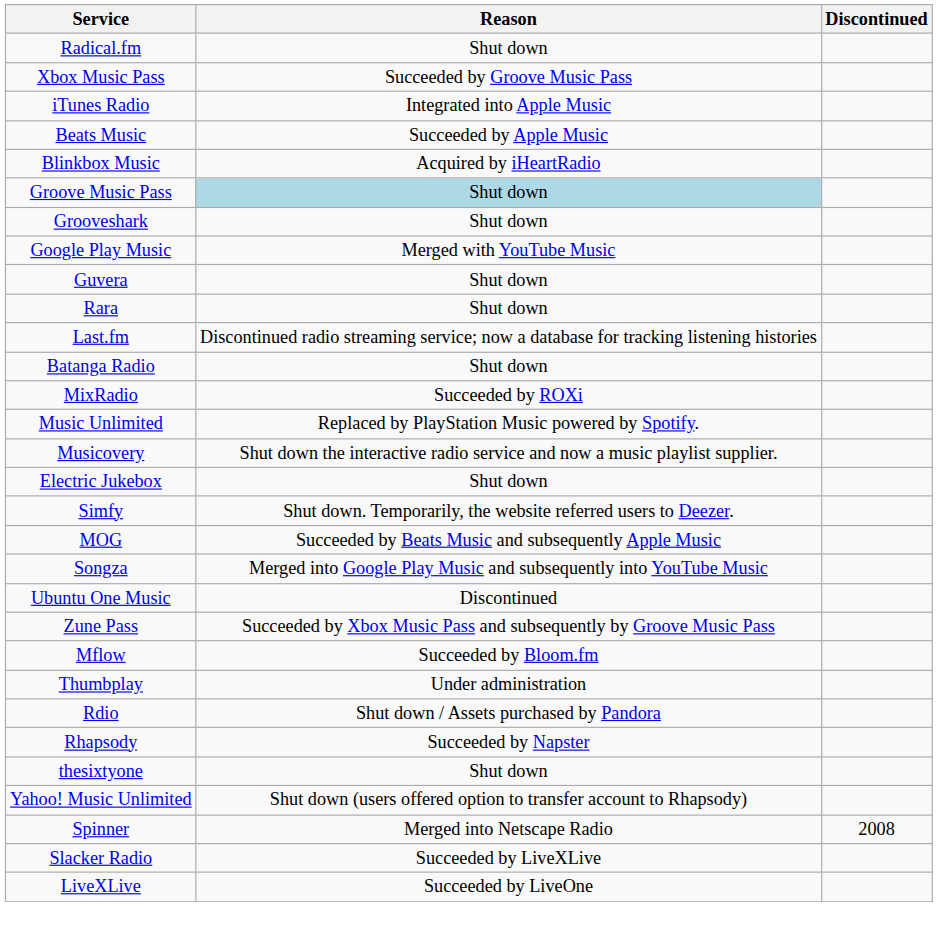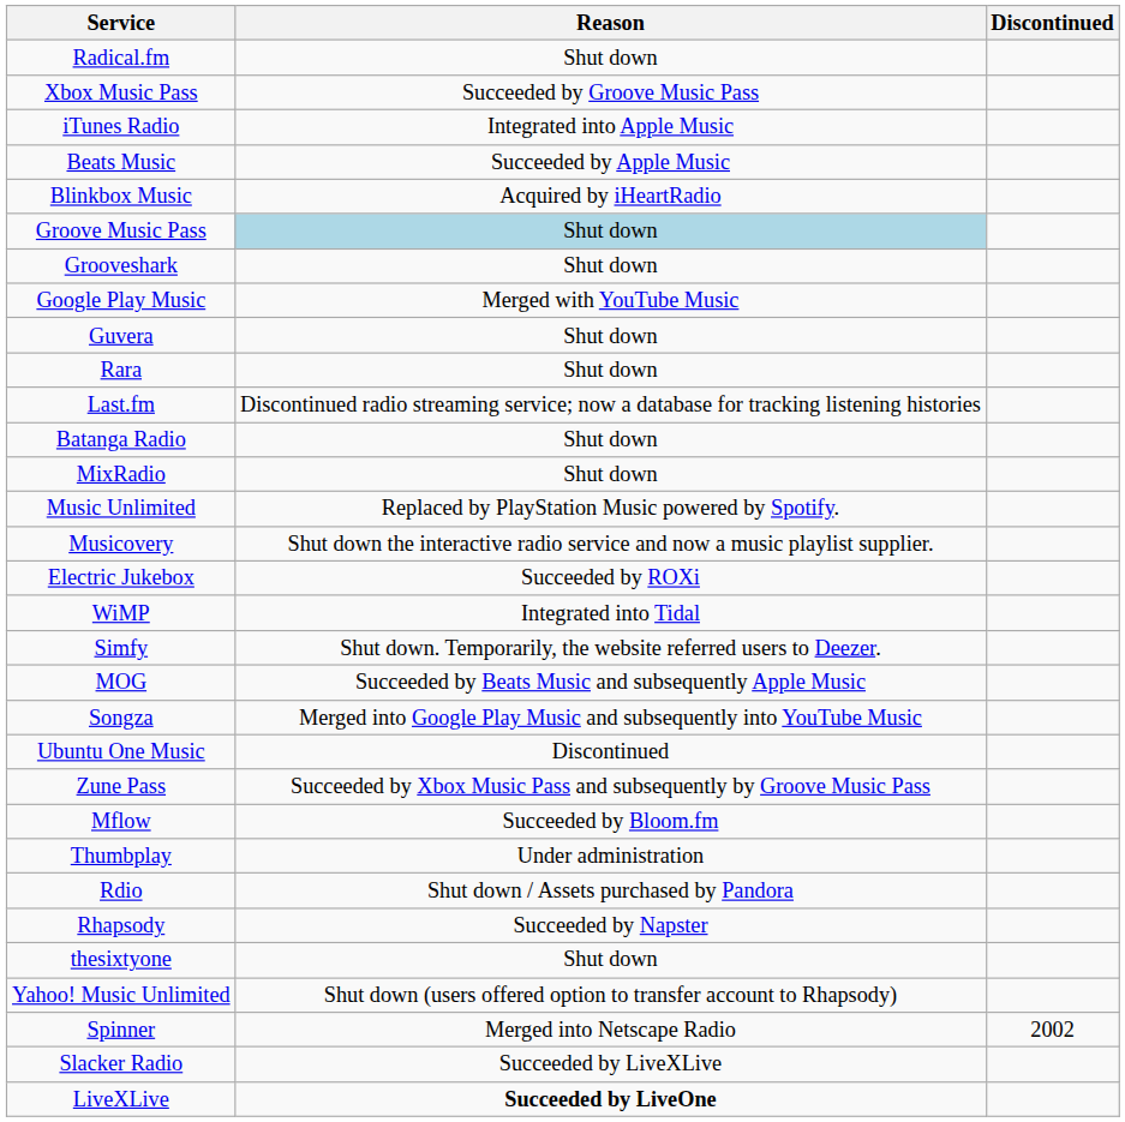 <table class="sortable wikitable" style="text-align: center; width: auto; margin: auto auto;">
 <tr>
 <th>Service</th>
 <th>Reason</th>
 <th tlf>Discontinued</th>
 </tr>
 <tr>
 <td><a href='#'>Radical.fm</a></td>
 <td>Shut down</td>
 <td></td>
 </tr>
 <tr>
 <td><a href='#'>Xbox Music Pass</a></td>
 <td>Succeeded by <a href='#'>Groove Music Pass</a></td>
 <td></td>
 </tr>
 <tr>
 <td><a href='#'>iTunes Radio</a></td>
 <td>Integrated into <a href='#'>Apple Music</a></td>
 <td></td>
 </tr>
 <tr>
 <td><a href='#'>Beats Music</a></td>
 <td>Succeeded by <a href='#'>Apple Music</a></td>
 <td></td>
 </tr>
 <tr>
 <td><a href='#'>Blinkbox Music</a></td>
 <td>Acquired by <a href='#'>iHeartRadio</a></td>
 <td></td>
 </tr>
 <tr>
 <td><a href='#'>Groove Music Pass</a></td>
 <td style="background: lightblue;">Shut down</td>
 <td></td>
 </tr>
 <tr>
 <td><a href='#'>Grooveshark</a></td>
 <td>Shut down</td>
 <td></td>
 </tr>
 <tr>
 <td><a href='#'>Google Play Music</a></td>
 <td>Merged with <a href='#'>YouTube Music</a></td>
 <td></td>
 </tr>
 <tr>
 <td><a href='#'>Guvera</a></td>
 <td>Shut down</td>
 <td></td>
 </tr>
 <tr>
 <td><a href='#'>Rara</a></td>
 <td>Shut down</td>
 <td></td>
 </tr>
 <tr>
 <td><a href='#'>Last.fm</a></td>
 <td>Discontinued radio streaming service; now a database for tracking listening histories</td>
 <td></td>
 </tr>
 <tr>
 <td><a href='#'>Batanga Radio</a></td>
 <td>Shut down</td>
 <td></td>
 </tr>
 <tr>
 <td><a href='#'>MixRadio</a></td>
-<td>Succeeded by <a href='#'>ROXi</a></td>
+<td>Shut down</td>
 <td></td>
 </tr>
 <tr>
 <td><a href='#'>Music Unlimited</a></td>
 <td>Replaced by PlayStation Music powered by <a href='#'>Spotify</a>.</td>
 <td></td>
 </tr>
 <tr>
 <td><a href='#'>Musicovery</a></td>
 <td>Shut down the interactive radio service and now a music playlist supplier.</td>
 <td></td>
 </tr>
 <tr>
 <td><a href='#'>Electric Jukebox</a></td>
-<td>Shut down</td>
+<td>Succeeded by <a href='#'>ROXi</a></td>
+<td></td>
+</tr>
+<tr>
+<td><a href='#'>WiMP</a></td>
+<td>Integrated into <a href='#'>Tidal</a></td>
 <td></td>
 </tr>
 <tr>
 <td><a href='#'>Simfy</a></td>
 <td>Shut down. Temporarily, the website referred users to <a href='#'>Deezer</a>.</td>
 <td></td>
 </tr>
 <tr>
 <td><a href='#'>MOG</a></td>
 <td>Succeeded by <a href='#'>Beats Music</a> and subsequently <a href='#'>Apple Music</a></td>
 <td></td>
 </tr>
 <tr>
 <td><a href='#'>Songza</a></td>
 <td>Merged into <a href='#'>Google Play Music</a> and subsequently into <a href='#'>YouTube Music</a></td>
 <td></td>
 </tr>
 <tr>
 <td><a href='#'>Ubuntu One Music</a></td>
 <td>Discontinued</td>
 <td></td>
 </tr>
 <tr>
 <td><a href='#'>Zune Pass</a></td>
 <td>Succeeded by <a href='#'>Xbox Music Pass</a> and subsequently by <a href='#'>Groove Music Pass</a></td>
 <td></td>
 </tr>
 <tr>
 <td><a href='#'>Mflow</a></td>
 <td>Succeeded by <a href='#'>Bloom.fm</a></td>
 <td></td>
 </tr>
 <tr>
 <td><a href='#'>Thumbplay</a></td>
 <td>Under administration</td>
 <td></td>
 </tr>
 <tr>
 <td><a href='#'>Rdio</a></td>
 <td>Shut down / Assets purchased by <a href='#'>Pandora</a></td>
 <td></td>
 </tr>
 <tr>
 <td><a href='#'>Rhapsody</a></td>
 <td>Succeeded by <a href='#'>Napster</a></td>
 <td></td>
 </tr>
 <tr>
 <td><a href='#'>thesixtyone</a></td>
 <td>Shut down</td>
 <td></td>
 </tr>
 <tr>
 <td><a href='#'>Yahoo! Music Unlimited</a></td>
 <td>Shut down (users offered option to transfer account to Rhapsody)</td>
 <td></td>
 </tr>
 <tr>
 <td><a href='#'>Spinner</a></td>
 <td>Merged into Netscape Radio</td>
-<td>2008</td>
+<td>2002</td>
 </tr>
 <tr>
 <td><a href='#'>Slacker Radio</a></td>
 <td>Succeeded by LiveXLive</td>
 <td></td>
 </tr>
 <tr>
 <td><a href='#'>LiveXLive</a></td>
-<td>Succeeded by LiveOne</td>
+<td><strong>Succeeded by LiveOne</strong></td>
 <td></td>
 </tr>
 </table>
